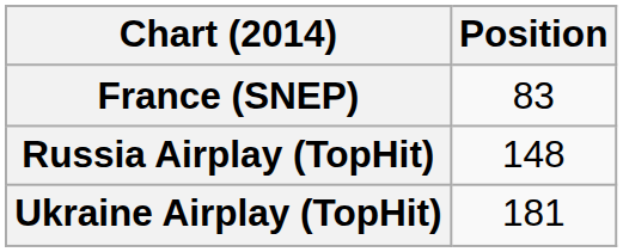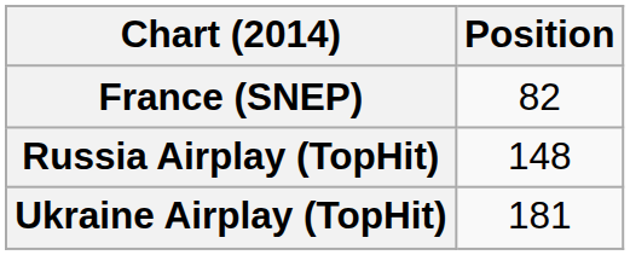 <table class="wikitable sortable plainrowheaders" style="text-align:center">
 <tr>
 <th scope="col">Chart (2014)</th>
 <th scope="col">Position</th>
 </tr>
 <tr>
 <th scope="row">France (SNEP)</th>
-<td>83</td>
+<td>82</td>
 </tr>
 <tr>
 <th scope="row">Russia Airplay (TopHit)</th>
 <td>148</td>
 </tr>
 <tr>
 <th scope="row">Ukraine Airplay (TopHit)</th>
 <td>181</td>
 </tr>
 </table>
